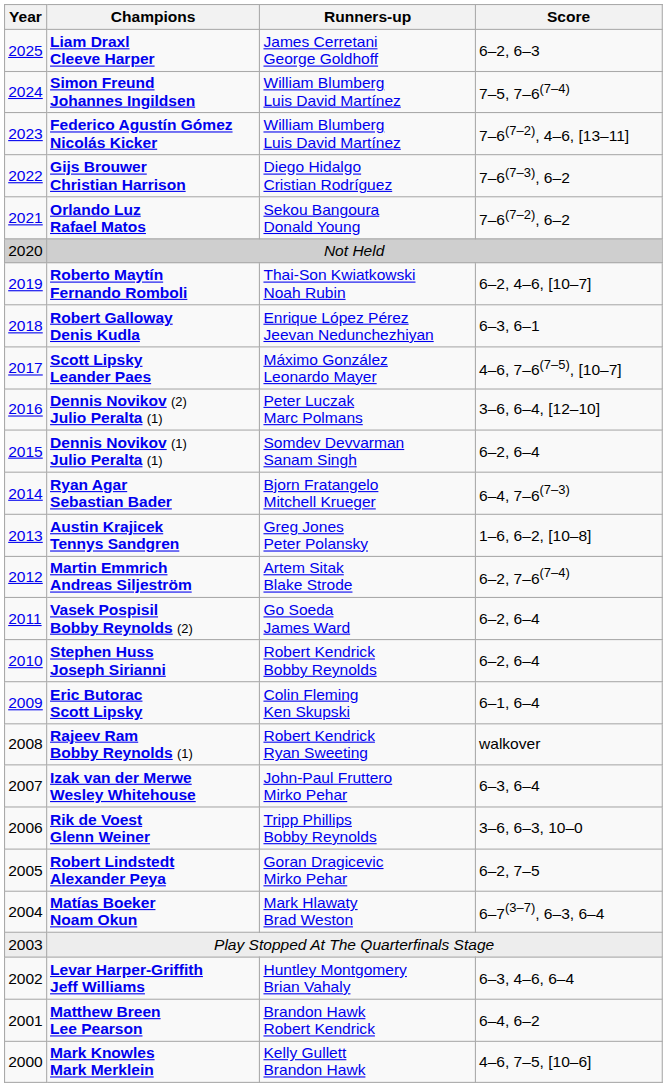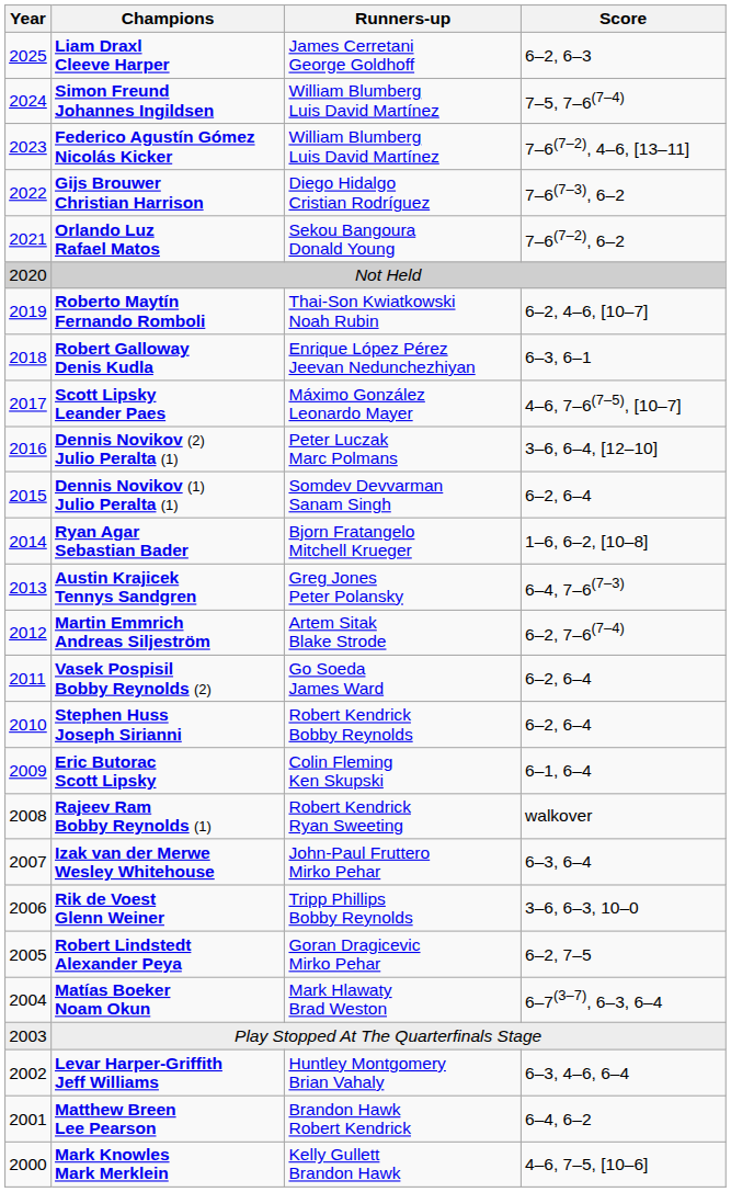 <table class="wikitable" style="font-size:90%">
 <tr>
 <th>Year</th>
 <th width="200">Champions</th>
 <th width="200">Runners-up</th>
 <th width="175">Score</th>
 </tr>
 <tr>
 <td><a href='#'>2025</a></td>
 <td> <strong><a href='#'>Liam Draxl</a></strong><br> <strong><a href='#'>Cleeve Harper</a></strong></td>
 <td> <a href='#'>James Cerretani</a><br> <a href='#'>George Goldhoff</a></td>
 <td>6–2, 6–3</td>
 </tr>
 <tr>
 <td><a href='#'>2024</a></td>
 <td> <strong><a href='#'>Simon Freund</a></strong><br> <strong><a href='#'>Johannes Ingildsen</a></strong></td>
 <td> <a href='#'>William Blumberg</a><br> <a href='#'>Luis David Martínez</a></td>
 <td>7–5, 7–6<sup>(7–4)</sup></td>
 </tr>
 <tr>
 <td><a href='#'>2023</a></td>
 <td> <strong><a href='#'>Federico Agustín Gómez</a></strong><br> <strong><a href='#'>Nicolás Kicker</a></strong></td>
 <td> <a href='#'>William Blumberg</a><br> <a href='#'>Luis David Martínez</a></td>
 <td>7–6<sup>(7–2)</sup>, 4–6, [13–11]</td>
 </tr>
 <tr>
 <td><a href='#'>2022</a></td>
 <td> <strong><a href='#'>Gijs Brouwer</a></strong><br> <strong><a href='#'>Christian Harrison</a></strong></td>
 <td> <a href='#'>Diego Hidalgo</a><br> <a href='#'>Cristian Rodríguez</a></td>
 <td>7–6<sup>(7–3)</sup>, 6–2</td>
 </tr>
 <tr>
 <td><a href='#'>2021</a></td>
 <td> <strong><a href='#'>Orlando Luz</a></strong><br> <strong><a href='#'>Rafael Matos</a></strong></td>
 <td> <a href='#'>Sekou Bangoura</a><br> <a href='#'>Donald Young</a></td>
 <td>7–6<sup>(7–2)</sup>, 6–2</td>
 </tr>
 <tr>
 <td style="background:#cfcfcf">2020</td>
 <td colspan=3 align=center style="background:#cfcfcf"><em>Not Held</em></td>
 </tr>
 <tr>
 <td><a href='#'>2019</a></td>
 <td> <strong><a href='#'>Roberto Maytín</a></strong><br> <strong><a href='#'>Fernando Romboli</a></strong></td>
 <td> <a href='#'>Thai-Son Kwiatkowski</a><br> <a href='#'>Noah Rubin</a></td>
 <td>6–2, 4–6, [10–7]</td>
 </tr>
 <tr>
 <td><a href='#'>2018</a></td>
 <td> <strong><a href='#'>Robert Galloway</a></strong><br> <strong><a href='#'>Denis Kudla</a></strong></td>
 <td> <a href='#'>Enrique López Pérez</a><br> <a href='#'>Jeevan Nedunchezhiyan</a></td>
 <td>6–3, 6–1</td>
 </tr>
 <tr>
 <td><a href='#'>2017</a></td>
 <td> <strong><a href='#'>Scott Lipsky</a></strong><br> <strong><a href='#'>Leander Paes</a></strong></td>
 <td> <a href='#'>Máximo González</a><br> <a href='#'>Leonardo Mayer</a></td>
 <td>4–6, 7–6<sup>(7–5)</sup>, [10–7]</td>
 </tr>
 <tr>
 <td><a href='#'>2016</a></td>
 <td> <strong><a href='#'>Dennis Novikov</a></strong> <small>(2)</small><br> <strong><a href='#'>Julio Peralta</a></strong> <small>(1)</small></td>
 <td> <a href='#'>Peter Luczak</a><br> <a href='#'>Marc Polmans</a></td>
 <td>3–6, 6–4, [12–10]</td>
 </tr>
 <tr>
 <td><a href='#'>2015</a></td>
 <td> <strong><a href='#'>Dennis Novikov</a></strong> <small>(1)</small><br> <strong><a href='#'>Julio Peralta</a></strong> <small>(1)</small></td>
 <td> <a href='#'>Somdev Devvarman</a><br> <a href='#'>Sanam Singh</a></td>
 <td>6–2, 6–4</td>
 </tr>
 <tr>
 <td><a href='#'>2014</a></td>
 <td> <strong><a href='#'>Ryan Agar</a></strong><br> <strong><a href='#'>Sebastian Bader</a></strong></td>
 <td> <a href='#'>Bjorn Fratangelo</a> <br> <a href='#'>Mitchell Krueger</a></td>
-<td>6–4, 7–6<sup>(7–3)</sup></td>
+<td>1–6, 6–2, [10–8]</td>
 </tr>
 <tr>
 <td><a href='#'>2013</a></td>
 <td> <strong><a href='#'>Austin Krajicek</a></strong><br> <strong><a href='#'>Tennys Sandgren</a></strong></td>
 <td> <a href='#'>Greg Jones</a><br> <a href='#'>Peter Polansky</a></td>
-<td>1–6, 6–2, [10–8]</td>
+<td>6–4, 7–6<sup>(7–3)</sup></td>
 </tr>
 <tr>
 <td><a href='#'>2012</a></td>
 <td> <strong><a href='#'>Martin Emmrich</a></strong><br> <strong><a href='#'>Andreas Siljeström</a></strong></td>
 <td> <a href='#'>Artem Sitak</a><br> <a href='#'>Blake Strode</a></td>
 <td>6–2, 7–6<sup>(7–4)</sup></td>
 </tr>
 <tr>
 <td><a href='#'>2011</a></td>
 <td> <strong><a href='#'>Vasek Pospisil</a></strong><br> <strong><a href='#'>Bobby Reynolds</a></strong> <small>(2)</small></td>
 <td> <a href='#'>Go Soeda</a><br> <a href='#'>James Ward</a></td>
 <td>6–2, 6–4</td>
 </tr>
 <tr>
 <td><a href='#'>2010</a></td>
 <td> <strong><a href='#'>Stephen Huss</a></strong><br> <strong><a href='#'>Joseph Sirianni</a></strong></td>
 <td> <a href='#'>Robert Kendrick</a><br> <a href='#'>Bobby Reynolds</a></td>
 <td>6–2, 6–4</td>
 </tr>
 <tr>
 <td><a href='#'>2009</a></td>
 <td> <strong><a href='#'>Eric Butorac</a></strong><br> <strong><a href='#'>Scott Lipsky</a></strong></td>
 <td> <a href='#'>Colin Fleming</a><br> <a href='#'>Ken Skupski</a></td>
 <td>6–1, 6–4</td>
 </tr>
 <tr>
 <td>2008</td>
 <td> <strong><a href='#'>Rajeev Ram</a></strong> <br>  <strong><a href='#'>Bobby Reynolds</a></strong> <small>(1)</small></td>
 <td> <a href='#'>Robert Kendrick</a> <br>  <a href='#'>Ryan Sweeting</a></td>
 <td>walkover</td>
 </tr>
 <tr>
 <td>2007</td>
 <td> <strong><a href='#'>Izak van der Merwe</a></strong> <br>  <strong><a href='#'>Wesley Whitehouse</a></strong></td>
 <td> <a href='#'>John-Paul Fruttero</a> <br>  <a href='#'>Mirko Pehar</a></td>
 <td>6–3, 6–4</td>
 </tr>
 <tr>
 <td>2006</td>
 <td> <strong><a href='#'>Rik de Voest</a></strong> <br>  <strong><a href='#'>Glenn Weiner</a></strong></td>
 <td> <a href='#'>Tripp Phillips</a> <br>  <a href='#'>Bobby Reynolds</a></td>
 <td>3–6, 6–3, 10–0</td>
 </tr>
 <tr>
 <td>2005</td>
 <td> <strong><a href='#'>Robert Lindstedt</a></strong> <br>  <strong><a href='#'>Alexander Peya</a></strong></td>
 <td> <a href='#'>Goran Dragicevic</a> <br>  <a href='#'>Mirko Pehar</a></td>
 <td>6–2, 7–5</td>
 </tr>
 <tr>
 <td>2004</td>
 <td> <strong><a href='#'>Matías Boeker</a></strong> <br>  <strong><a href='#'>Noam Okun</a></strong></td>
 <td> <a href='#'>Mark Hlawaty</a> <br>  <a href='#'>Brad Weston</a></td>
 <td>6–7<sup>(3–7)</sup>, 6–3, 6–4</td>
 </tr>
 <tr>
 <td style="background:#ededed">2003</td>
 <td colspan=3 align=center style="background:#ededed"><em>Play Stopped At The Quarterfinals Stage</em></td>
 </tr>
 <tr>
 <td>2002</td>
 <td> <strong><a href='#'>Levar Harper-Griffith</a></strong> <br>  <strong><a href='#'>Jeff Williams</a></strong></td>
 <td> <a href='#'>Huntley Montgomery</a> <br>  <a href='#'>Brian Vahaly</a></td>
 <td>6–3, 4–6, 6–4</td>
 </tr>
 <tr>
 <td>2001</td>
 <td> <strong><a href='#'>Matthew Breen</a></strong> <br>  <strong><a href='#'>Lee Pearson</a></strong></td>
 <td> <a href='#'>Brandon Hawk</a> <br>  <a href='#'>Robert Kendrick</a></td>
 <td>6–4, 6–2</td>
 </tr>
 <tr>
 <td>2000</td>
 <td> <strong><a href='#'>Mark Knowles</a></strong> <br>  <strong><a href='#'>Mark Merklein</a></strong></td>
 <td> <a href='#'>Kelly Gullett</a> <br>  <a href='#'>Brandon Hawk</a></td>
 <td>4–6, 7–5, [10–6]</td>
 </tr>
 </table>
